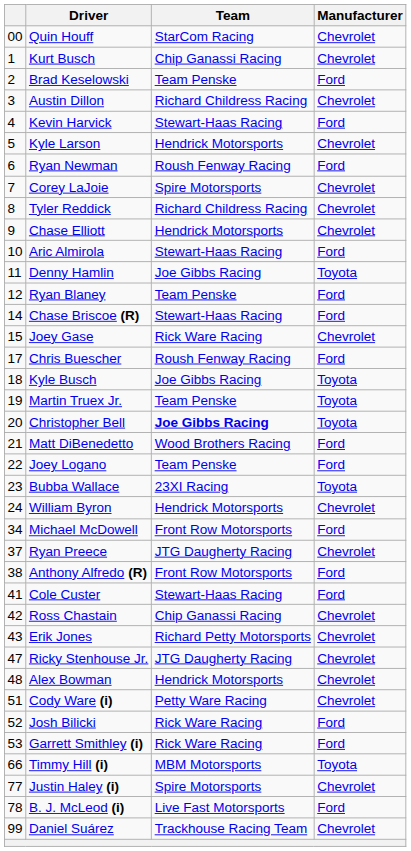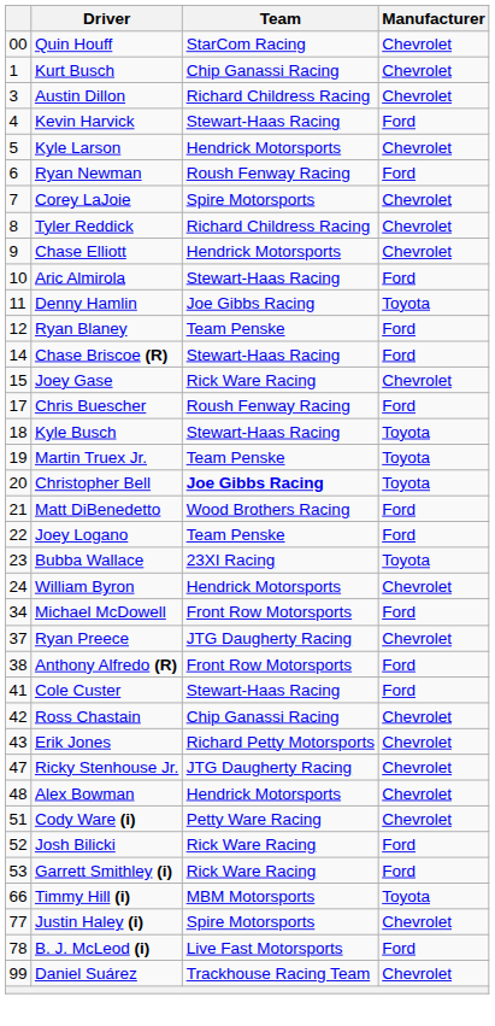 <table class="wikitable" style="font-size:95%">
 <tr>
 <th></th>
 <th>Driver</th>
 <th>Team</th>
 <th>Manufacturer</th>
 </tr>
 <tr>
 <td>00</td>
 <td><a href='#'>Quin Houff</a></td>
 <td><a href='#'>StarCom Racing</a></td>
 <td><a href='#'>Chevrolet</a></td>
 </tr>
 <tr>
 <td>1</td>
 <td><a href='#'>Kurt Busch</a></td>
 <td><a href='#'>Chip Ganassi Racing</a></td>
 <td><a href='#'>Chevrolet</a></td>
-</tr>
-<tr>
-<td>2</td>
-<td><a href='#'>Brad Keselowski</a></td>
-<td><a href='#'>Team Penske</a></td>
-<td><a href='#'>Ford</a></td>
 </tr>
 <tr>
 <td>3</td>
 <td><a href='#'>Austin Dillon</a></td>
 <td><a href='#'>Richard Childress Racing</a></td>
 <td><a href='#'>Chevrolet</a></td>
 </tr>
 <tr>
 <td>4</td>
 <td><a href='#'>Kevin Harvick</a></td>
 <td><a href='#'>Stewart-Haas Racing</a></td>
 <td><a href='#'>Ford</a></td>
 </tr>
 <tr>
 <td>5</td>
 <td><a href='#'>Kyle Larson</a></td>
 <td><a href='#'>Hendrick Motorsports</a></td>
 <td><a href='#'>Chevrolet</a></td>
 </tr>
 <tr>
 <td>6</td>
 <td><a href='#'>Ryan Newman</a></td>
 <td><a href='#'>Roush Fenway Racing</a></td>
 <td><a href='#'>Ford</a></td>
 </tr>
 <tr>
 <td>7</td>
 <td><a href='#'>Corey LaJoie</a></td>
 <td><a href='#'>Spire Motorsports</a></td>
 <td><a href='#'>Chevrolet</a></td>
 </tr>
 <tr>
 <td>8</td>
 <td><a href='#'>Tyler Reddick</a></td>
 <td><a href='#'>Richard Childress Racing</a></td>
 <td><a href='#'>Chevrolet</a></td>
 </tr>
 <tr>
 <td>9</td>
 <td><a href='#'>Chase Elliott</a></td>
 <td><a href='#'>Hendrick Motorsports</a></td>
 <td><a href='#'>Chevrolet</a></td>
 </tr>
 <tr>
 <td>10</td>
 <td><a href='#'>Aric Almirola</a></td>
 <td><a href='#'>Stewart-Haas Racing</a></td>
 <td><a href='#'>Ford</a></td>
 </tr>
 <tr>
 <td>11</td>
 <td><a href='#'>Denny Hamlin</a></td>
 <td><a href='#'>Joe Gibbs Racing</a></td>
 <td><a href='#'>Toyota</a></td>
 </tr>
 <tr>
 <td>12</td>
 <td><a href='#'>Ryan Blaney</a></td>
 <td><a href='#'>Team Penske</a></td>
 <td><a href='#'>Ford</a></td>
 </tr>
 <tr>
 <td>14</td>
 <td><a href='#'>Chase Briscoe</a> <strong>(R)</strong></td>
 <td><a href='#'>Stewart-Haas Racing</a></td>
 <td><a href='#'>Ford</a></td>
 </tr>
 <tr>
 <td>15</td>
 <td><a href='#'>Joey Gase</a></td>
 <td><a href='#'>Rick Ware Racing</a></td>
 <td><a href='#'>Chevrolet</a></td>
 </tr>
 <tr>
 <td>17</td>
 <td><a href='#'>Chris Buescher</a></td>
 <td><a href='#'>Roush Fenway Racing</a></td>
 <td><a href='#'>Ford</a></td>
 </tr>
 <tr>
 <td>18</td>
 <td><a href='#'>Kyle Busch</a></td>
-<td><a href='#'>Joe Gibbs Racing</a></td>
+<td><a href='#'>Stewart-Haas Racing</a></td>
 <td><a href='#'>Toyota</a></td>
 </tr>
 <tr>
 <td>19</td>
 <td><a href='#'>Martin Truex Jr.</a></td>
 <td><a href='#'>Team Penske</a></td>
 <td><a href='#'>Toyota</a></td>
 </tr>
 <tr>
 <td>20</td>
 <td><a href='#'>Christopher Bell</a></td>
 <td><strong><a href='#'>Joe Gibbs Racing</a></strong></td>
 <td><a href='#'>Toyota</a></td>
 </tr>
 <tr>
 <td>21</td>
 <td><a href='#'>Matt DiBenedetto</a></td>
 <td><a href='#'>Wood Brothers Racing</a></td>
 <td><a href='#'>Ford</a></td>
 </tr>
 <tr>
 <td>22</td>
 <td><a href='#'>Joey Logano</a></td>
 <td><a href='#'>Team Penske</a></td>
 <td><a href='#'>Ford</a></td>
 </tr>
 <tr>
 <td>23</td>
 <td><a href='#'>Bubba Wallace</a></td>
 <td><a href='#'>23XI Racing</a></td>
 <td><a href='#'>Toyota</a></td>
 </tr>
 <tr>
 <td>24</td>
 <td><a href='#'>William Byron</a></td>
 <td><a href='#'>Hendrick Motorsports</a></td>
 <td><a href='#'>Chevrolet</a></td>
 </tr>
 <tr>
 <td>34</td>
 <td><a href='#'>Michael McDowell</a></td>
 <td><a href='#'>Front Row Motorsports</a></td>
 <td><a href='#'>Ford</a></td>
 </tr>
 <tr>
 <td>37</td>
 <td><a href='#'>Ryan Preece</a></td>
 <td><a href='#'>JTG Daugherty Racing</a></td>
 <td><a href='#'>Chevrolet</a></td>
 </tr>
 <tr>
 <td>38</td>
 <td><a href='#'>Anthony Alfredo</a> <strong>(R)</strong></td>
 <td><a href='#'>Front Row Motorsports</a></td>
 <td><a href='#'>Ford</a></td>
 </tr>
 <tr>
 <td>41</td>
 <td><a href='#'>Cole Custer</a></td>
 <td><a href='#'>Stewart-Haas Racing</a></td>
 <td><a href='#'>Ford</a></td>
 </tr>
 <tr>
 <td>42</td>
 <td><a href='#'>Ross Chastain</a></td>
 <td><a href='#'>Chip Ganassi Racing</a></td>
 <td><a href='#'>Chevrolet</a></td>
 </tr>
 <tr>
 <td>43</td>
 <td><a href='#'>Erik Jones</a></td>
 <td><a href='#'>Richard Petty Motorsports</a></td>
 <td><a href='#'>Chevrolet</a></td>
 </tr>
 <tr>
 <td>47</td>
 <td><a href='#'>Ricky Stenhouse Jr.</a></td>
 <td><a href='#'>JTG Daugherty Racing</a></td>
 <td><a href='#'>Chevrolet</a></td>
 </tr>
 <tr>
 <td>48</td>
 <td><a href='#'>Alex Bowman</a></td>
 <td><a href='#'>Hendrick Motorsports</a></td>
 <td><a href='#'>Chevrolet</a></td>
 </tr>
 <tr>
 <td>51</td>
 <td><a href='#'>Cody Ware</a> <strong>(i)</strong></td>
 <td><a href='#'>Petty Ware Racing</a></td>
 <td><a href='#'>Chevrolet</a></td>
 </tr>
 <tr>
 <td>52</td>
 <td><a href='#'>Josh Bilicki</a></td>
 <td><a href='#'>Rick Ware Racing</a></td>
 <td><a href='#'>Ford</a></td>
 </tr>
 <tr>
 <td>53</td>
 <td><a href='#'>Garrett Smithley</a> <strong>(i)</strong></td>
 <td><a href='#'>Rick Ware Racing</a></td>
 <td><a href='#'>Ford</a></td>
 </tr>
 <tr>
 <td>66</td>
 <td><a href='#'>Timmy Hill</a> <strong>(i)</strong></td>
 <td><a href='#'>MBM Motorsports</a></td>
 <td><a href='#'>Toyota</a></td>
 </tr>
 <tr>
 <td>77</td>
 <td><a href='#'>Justin Haley</a> <strong>(i)</strong></td>
 <td><a href='#'>Spire Motorsports</a></td>
 <td><a href='#'>Chevrolet</a></td>
 </tr>
 <tr>
 <td>78</td>
 <td><a href='#'>B. J. McLeod</a> <strong>(i)</strong></td>
 <td><a href='#'>Live Fast Motorsports</a></td>
 <td><a href='#'>Ford</a></td>
 </tr>
 <tr>
 <td>99</td>
 <td><a href='#'>Daniel Suárez</a></td>
 <td><a href='#'>Trackhouse Racing Team</a></td>
 <td><a href='#'>Chevrolet</a></td>
 </tr>
 <tr>
 <th colspan="4"></th>
 </tr>
 </table>
